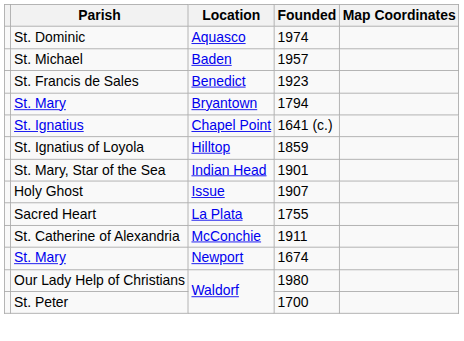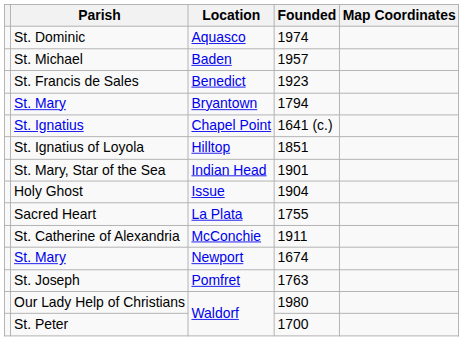 <table class="wikitable sortable">
 <tr>
 <th class=unsortable></th>
 <th>Parish</th>
 <th>Location</th>
 <th>Founded</th>
 <th class=unsortable>Map Coordinates</th>
 </tr>
 <tr>
 <td></td>
 <td>St. Dominic</td>
 <td><a href='#'>Aquasco</a></td>
 <td>1974</td>
 <td></td>
 </tr>
 <tr>
 <td></td>
 <td>St. Michael</td>
 <td><a href='#'>Baden</a></td>
 <td>1957</td>
 <td></td>
 </tr>
 <tr>
 <td></td>
 <td>St. Francis de Sales</td>
 <td><a href='#'>Benedict</a></td>
 <td>1923</td>
 <td></td>
 </tr>
 <tr>
 <td></td>
 <td><a href='#'>St. Mary</a></td>
 <td><a href='#'>Bryantown</a></td>
 <td>1794</td>
 <td></td>
 </tr>
 <tr>
 <td></td>
 <td><a href='#'>St. Ignatius</a></td>
 <td><a href='#'>Chapel Point</a></td>
 <td>1641 (c.)</td>
 <td></td>
 </tr>
 <tr>
 <td></td>
 <td>St. Ignatius of Loyola</td>
 <td><a href='#'>Hilltop</a></td>
-<td>1859</td>
+<td>1851</td>
 <td></td>
 </tr>
 <tr>
 <td></td>
 <td>St. Mary, Star of the Sea</td>
 <td><a href='#'>Indian Head</a></td>
 <td>1901</td>
 <td></td>
 </tr>
 <tr>
 <td></td>
 <td>Holy Ghost</td>
 <td><a href='#'>Issue</a></td>
-<td>1907</td>
+<td>1904</td>
 <td></td>
 </tr>
 <tr>
 <td></td>
 <td>Sacred Heart</td>
 <td><a href='#'>La Plata</a></td>
 <td>1755</td>
 <td></td>
 </tr>
 <tr>
 <td></td>
 <td>St. Catherine of Alexandria</td>
 <td><a href='#'>McConchie</a></td>
 <td>1911</td>
 <td></td>
 </tr>
 <tr>
 <td></td>
 <td><a href='#'>St. Mary</a></td>
 <td><a href='#'>Newport</a></td>
 <td>1674</td>
 <td></td>
 </tr>
 <tr>
 <td></td>
+<td>St. Joseph</td>
+<td><a href='#'>Pomfret</a></td>
+<td>1763</td>
+<td></td>
+</tr>
+<tr>
+<td></td>
 <td>Our Lady Help of Christians</td>
 <td rowspan="2"><a href='#'>Waldorf</a></td>
 <td>1980</td>
 <td></td>
 </tr>
 <tr>
 <td></td>
 <td>St. Peter</td>
 <td>1700</td>
 <td></td>
 </tr>
 </table>
